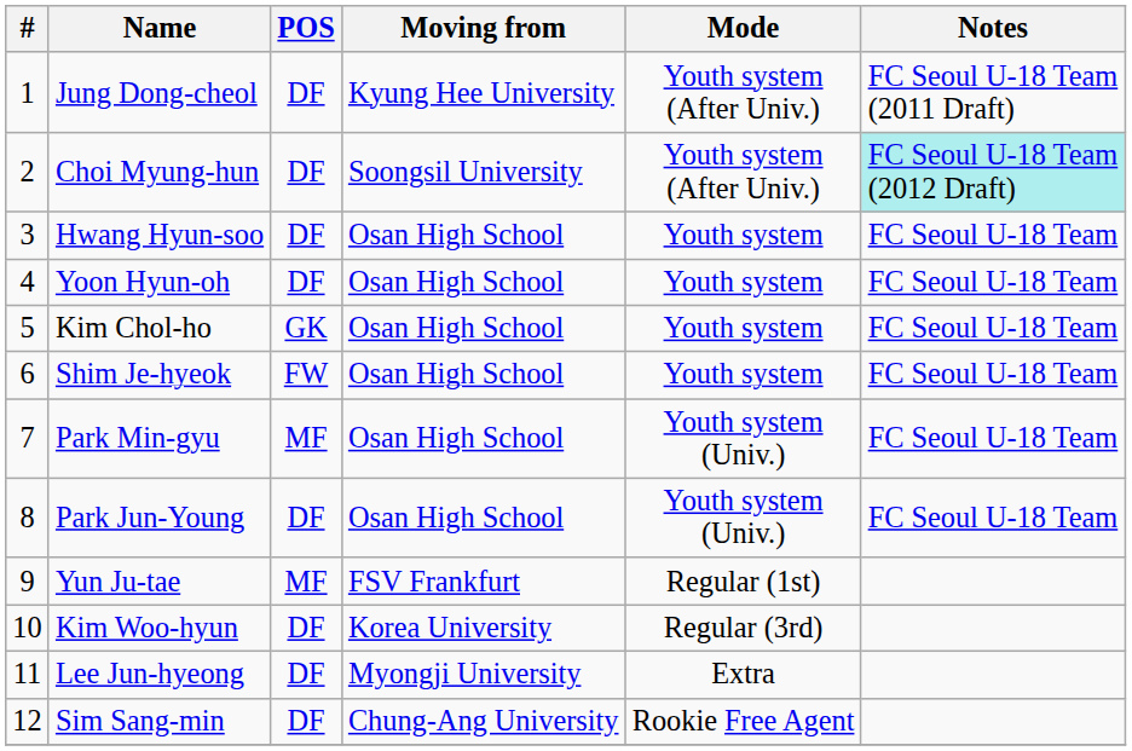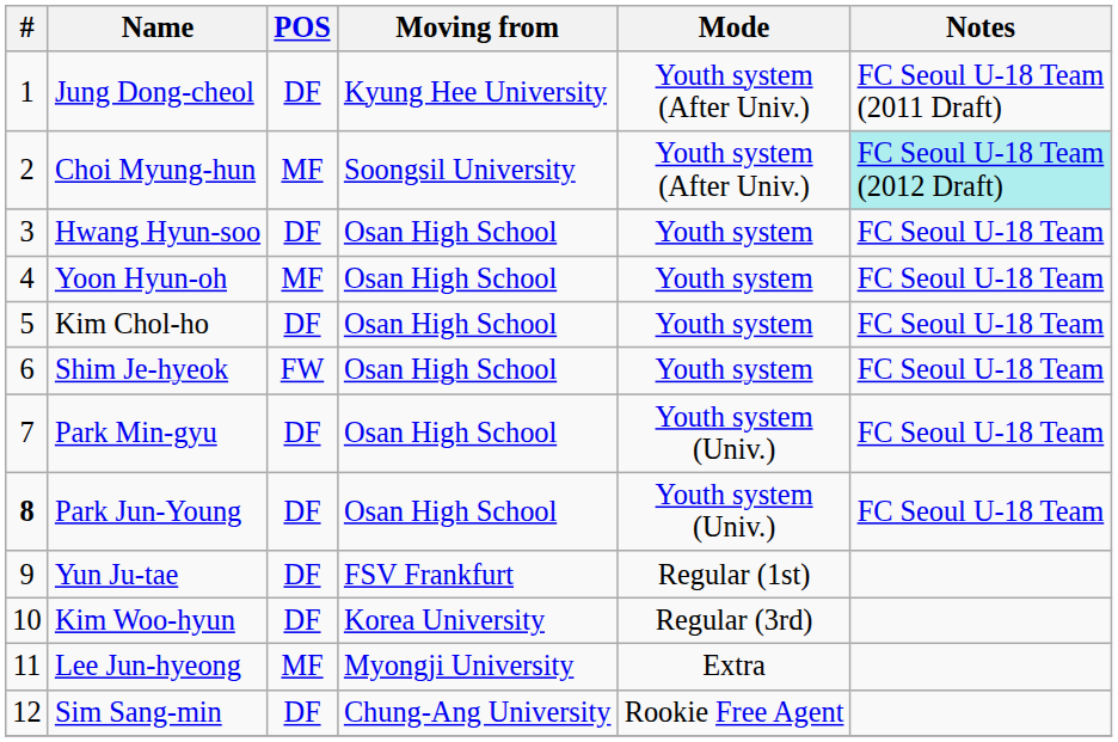 <table class="wikitable sortable" style="text-align:center">
 <tr>
 <th>#</th>
 <th>Name</th>
 <th><a href='#'>POS</a></th>
 <th>Moving from</th>
 <th>Mode</th>
 <th>Notes</th>
 </tr>
 <tr>
 <td>1</td>
 <td align=left> <a href='#'>Jung Dong-cheol</a></td>
 <td><a href='#'>DF</a></td>
 <td align=left> <a href='#'>Kyung Hee University</a></td>
 <td><a href='#'>Youth system</a> <br> (After Univ.)</td>
 <td align=left><a href='#'>FC Seoul U-18 Team</a> <br> (2011 Draft)</td>
 </tr>
 <tr>
 <td>2</td>
 <td align=left> <a href='#'>Choi Myung-hun</a></td>
-<td><a href='#'>DF</a></td>
+<td><a href='#'>MF</a></td>
 <td align=left> <a href='#'>Soongsil University</a></td>
 <td><a href='#'>Youth system</a> <br> (After Univ.)</td>
 <td align=left style="background: paleturquoise;"><a href='#'>FC Seoul U-18 Team</a> <br> (2012 Draft)</td>
 </tr>
 <tr>
 <td>3</td>
 <td align=left> <a href='#'>Hwang Hyun-soo</a></td>
 <td><a href='#'>DF</a></td>
 <td align=left> <a href='#'>Osan High School</a></td>
 <td><a href='#'>Youth system</a></td>
 <td align=left><a href='#'>FC Seoul U-18 Team</a></td>
 </tr>
 <tr>
 <td>4</td>
 <td align=left> <a href='#'>Yoon Hyun-oh</a></td>
-<td><a href='#'>DF</a></td>
+<td><a href='#'>MF</a></td>
 <td align=left> <a href='#'>Osan High School</a></td>
 <td><a href='#'>Youth system</a></td>
 <td align=left><a href='#'>FC Seoul U-18 Team</a></td>
 </tr>
 <tr>
 <td>5</td>
 <td align=left> Kim Chol-ho</td>
-<td><a href='#'>GK</a></td>
+<td><a href='#'>DF</a></td>
 <td align=left> <a href='#'>Osan High School</a></td>
 <td><a href='#'>Youth system</a></td>
 <td align=left><a href='#'>FC Seoul U-18 Team</a></td>
 </tr>
 <tr>
 <td>6</td>
 <td align=left> <a href='#'>Shim Je-hyeok</a></td>
 <td><a href='#'>FW</a></td>
 <td align=left> <a href='#'>Osan High School</a></td>
 <td><a href='#'>Youth system</a></td>
 <td align=left><a href='#'>FC Seoul U-18 Team</a></td>
 </tr>
 <tr>
 <td>7</td>
 <td align=left> <a href='#'>Park Min-gyu</a></td>
-<td><a href='#'>MF</a></td>
+<td><a href='#'>DF</a></td>
 <td align=left> <a href='#'>Osan High School</a></td>
 <td><a href='#'>Youth system</a> <br> (Univ.)</td>
 <td align=left><a href='#'>FC Seoul U-18 Team</a></td>
 </tr>
 <tr>
-<td>8</td>
+<td><strong>8</strong></td>
 <td align=left> <a href='#'>Park Jun-Young</a></td>
 <td><a href='#'>DF</a></td>
 <td align=left> <a href='#'>Osan High School</a></td>
 <td><a href='#'>Youth system</a> <br> (Univ.)</td>
 <td align=left><a href='#'>FC Seoul U-18 Team</a></td>
 </tr>
 <tr>
 <td>9</td>
 <td align=left> <a href='#'>Yun Ju-tae</a></td>
-<td><a href='#'>MF</a></td>
+<td><a href='#'>DF</a></td>
 <td align=left> <a href='#'>FSV Frankfurt</a></td>
 <td>Regular (1st)</td>
 <td></td>
 </tr>
 <tr>
 <td>10</td>
 <td align=left> <a href='#'>Kim Woo-hyun</a></td>
 <td><a href='#'>DF</a></td>
 <td align=left> <a href='#'>Korea University</a></td>
 <td>Regular (3rd)</td>
 <td></td>
 </tr>
 <tr>
 <td>11</td>
 <td align=left> <a href='#'>Lee Jun-hyeong</a></td>
-<td><a href='#'>DF</a></td>
+<td><a href='#'>MF</a></td>
 <td align=left> <a href='#'>Myongji University</a></td>
 <td>Extra</td>
 <td></td>
 </tr>
 <tr>
 <td>12</td>
 <td align=left> <a href='#'>Sim Sang-min</a></td>
 <td><a href='#'>DF</a></td>
 <td align=left> <a href='#'>Chung-Ang University</a></td>
 <td>Rookie <a href='#'>Free Agent</a></td>
 <td></td>
 </tr>
 <tr>
 </tr>
 </table>
